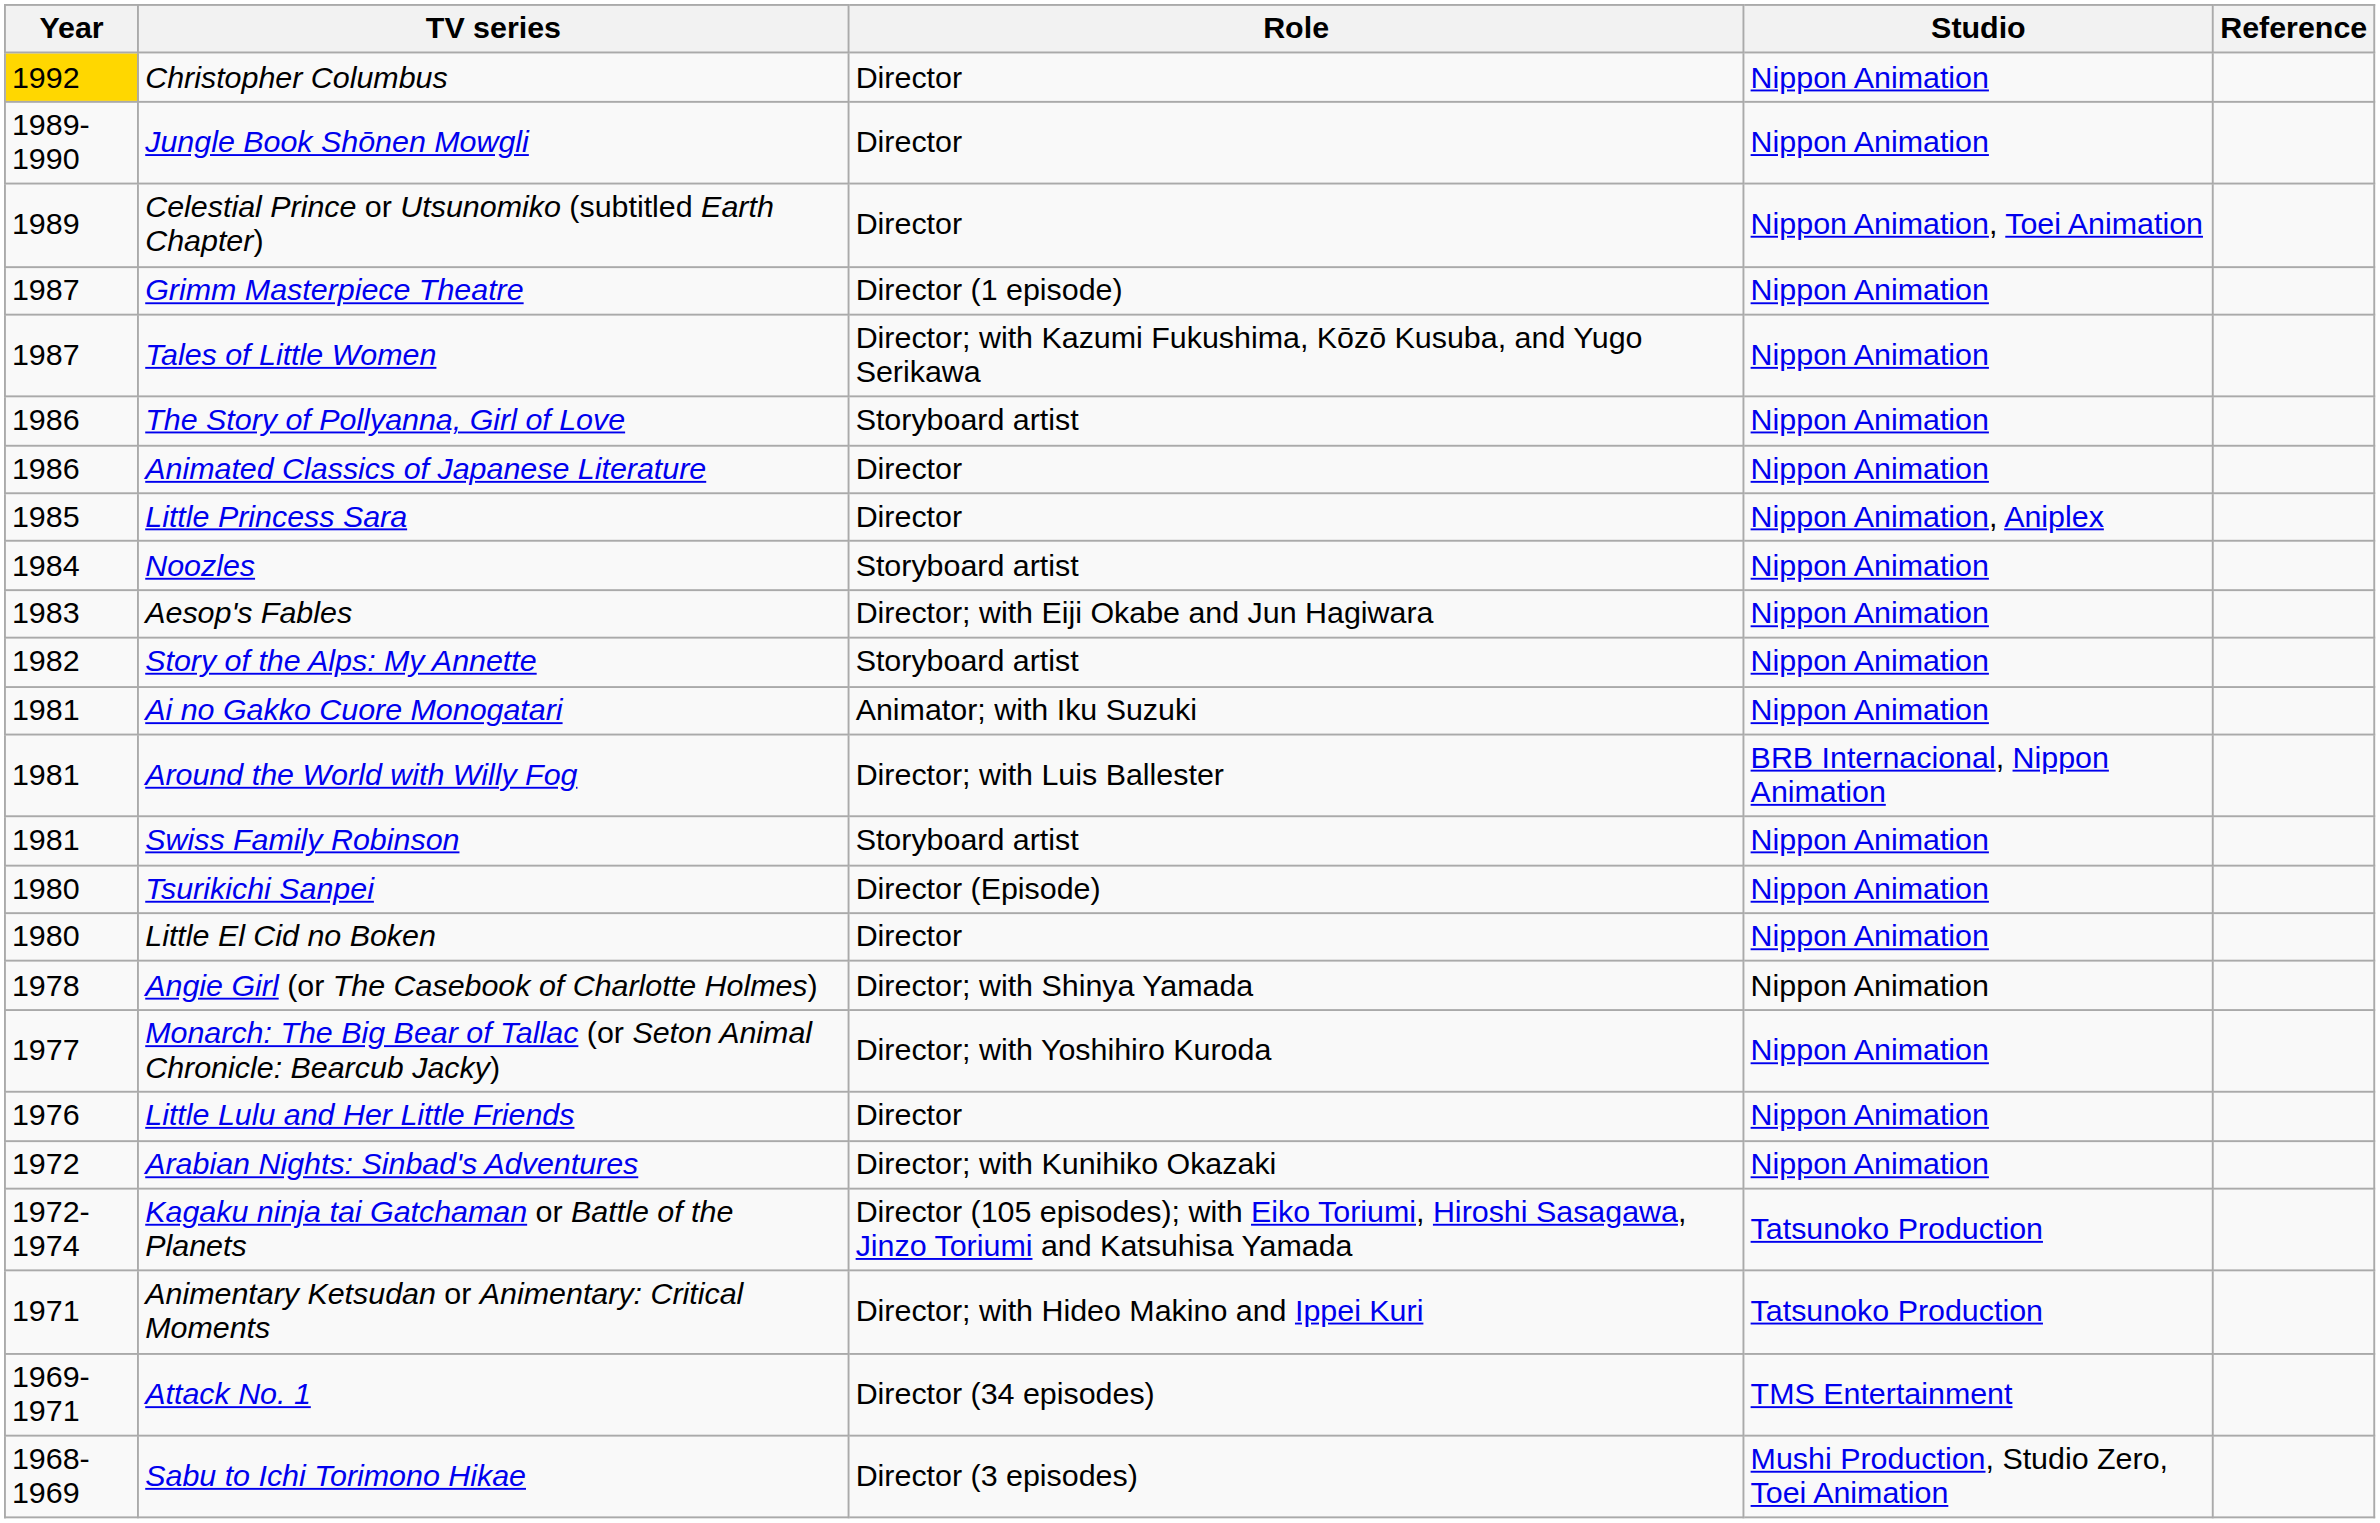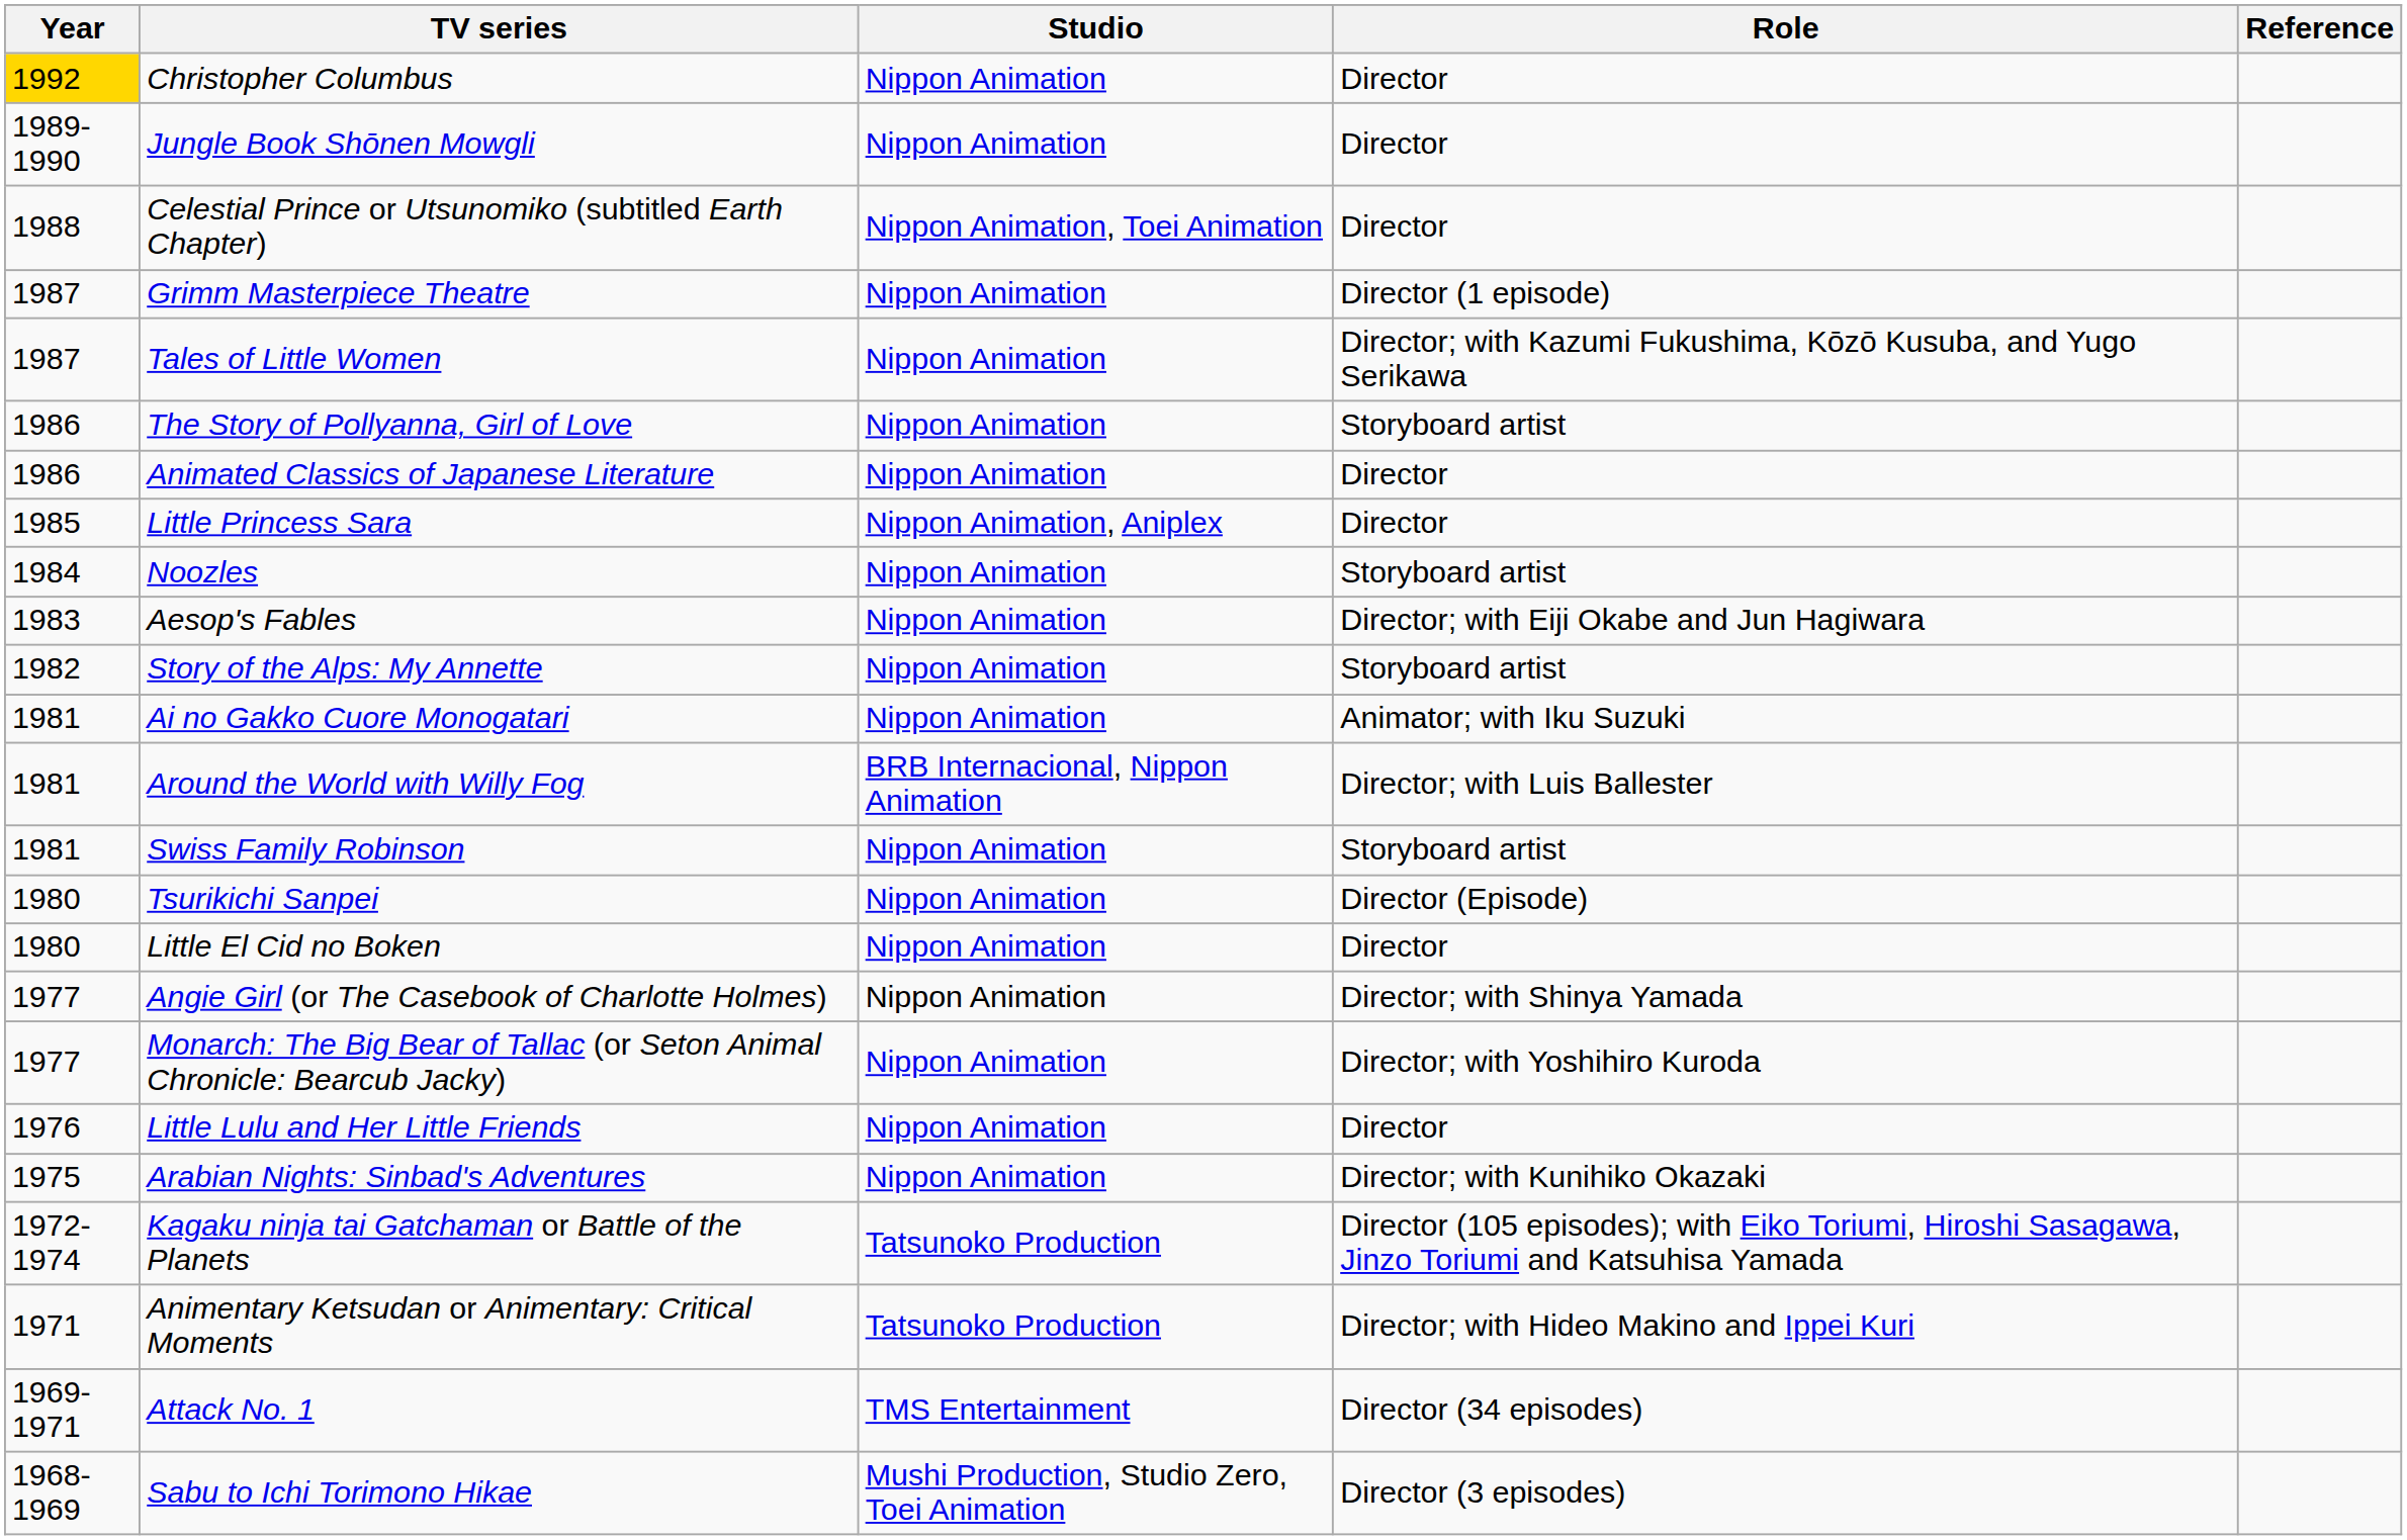 <table class="wikitable">
 <tr>
 <th>Year</th>
 <th>TV series</th>
+<th>Studio</th>
 <th>Role</th>
-<th>Studio</th>
 <th>Reference</th>
 </tr>
 <tr>
 <td style="background: gold;">1992</td>
 <td><em>Christopher Columbus</em></td>
+<td><a href='#'>Nippon Animation</a></td>
 <td>Director</td>
-<td><a href='#'>Nippon Animation</a></td>
 <td></td>
 </tr>
 <tr>
 <td>1989-1990</td>
 <td><em><a href='#'>Jungle Book Shōnen Mowgli</a></em></td>
+<td><a href='#'>Nippon Animation</a></td>
 <td>Director</td>
-<td><a href='#'>Nippon Animation</a></td>
 <td></td>
 </tr>
 <tr>
-<td>1989</td>
+<td>1988</td>
 <td><em>Celestial Prince</em> or <em>Utsunomiko</em> (subtitled <em>Earth Chapter</em>)</td>
+<td><a href='#'>Nippon Animation</a>, <a href='#'>Toei Animation</a></td>
 <td>Director</td>
-<td><a href='#'>Nippon Animation</a>, <a href='#'>Toei Animation</a></td>
 <td></td>
 </tr>
 <tr>
 <td>1987</td>
 <td><em><a href='#'>Grimm Masterpiece Theatre</a></em></td>
+<td><a href='#'>Nippon Animation</a></td>
 <td>Director (1 episode)</td>
-<td><a href='#'>Nippon Animation</a></td>
 <td></td>
 </tr>
 <tr>
 <td>1987</td>
 <td><em><a href='#'>Tales of Little Women</a></em></td>
+<td><a href='#'>Nippon Animation</a></td>
 <td>Director; with Kazumi Fukushima, Kōzō Kusuba, and Yugo Serikawa</td>
-<td><a href='#'>Nippon Animation</a></td>
 <td></td>
 </tr>
 <tr>
 <td>1986</td>
 <td><em><a href='#'>The Story of Pollyanna, Girl of Love</a></em></td>
+<td><a href='#'>Nippon Animation</a></td>
 <td>Storyboard artist</td>
-<td><a href='#'>Nippon Animation</a></td>
 <td></td>
 </tr>
 <tr>
 <td>1986</td>
 <td><em><a href='#'>Animated Classics of Japanese Literature</a></em></td>
+<td><a href='#'>Nippon Animation</a></td>
 <td>Director</td>
-<td><a href='#'>Nippon Animation</a></td>
 <td></td>
 </tr>
 <tr>
 <td>1985</td>
 <td><em><a href='#'>Little Princess Sara</a></em></td>
+<td><a href='#'>Nippon Animation</a>, <a href='#'>Aniplex</a></td>
 <td>Director</td>
-<td><a href='#'>Nippon Animation</a>, <a href='#'>Aniplex</a></td>
 <td></td>
 </tr>
 <tr>
 <td>1984</td>
 <td><em><a href='#'>Noozles</a></em></td>
+<td><a href='#'>Nippon Animation</a></td>
 <td>Storyboard artist</td>
-<td><a href='#'>Nippon Animation</a></td>
 <td></td>
 </tr>
 <tr>
 <td>1983</td>
 <td><em>Aesop's Fables</em></td>
+<td><a href='#'>Nippon Animation</a></td>
 <td>Director; with Eiji Okabe and Jun Hagiwara</td>
-<td><a href='#'>Nippon Animation</a></td>
 <td></td>
 </tr>
 <tr>
 <td>1982</td>
 <td><em><a href='#'>Story of the Alps: My Annette</a></em></td>
+<td><a href='#'>Nippon Animation</a></td>
 <td>Storyboard artist</td>
-<td><a href='#'>Nippon Animation</a></td>
 <td></td>
 </tr>
 <tr>
 <td>1981</td>
 <td><em><a href='#'>Ai no Gakko Cuore Monogatari</a></em></td>
+<td><a href='#'>Nippon Animation</a></td>
 <td>Animator; with Iku Suzuki</td>
-<td><a href='#'>Nippon Animation</a></td>
 <td></td>
 </tr>
 <tr>
 <td>1981</td>
 <td><em><a href='#'>Around the World with Willy Fog</a></em></td>
+<td><a href='#'>BRB Internacional</a>, <a href='#'>Nippon Animation</a></td>
 <td>Director; with Luis Ballester</td>
-<td><a href='#'>BRB Internacional</a>, <a href='#'>Nippon Animation</a></td>
 <td></td>
 </tr>
 <tr>
 <td>1981</td>
 <td><em><a href='#'>Swiss Family Robinson</a></em></td>
+<td><a href='#'>Nippon Animation</a></td>
 <td>Storyboard artist</td>
-<td><a href='#'>Nippon Animation</a></td>
 <td></td>
 </tr>
 <tr>
 <td>1980</td>
 <td><em><a href='#'>Tsurikichi Sanpei</a></em></td>
+<td><a href='#'>Nippon Animation</a></td>
 <td>Director (Episode)</td>
-<td><a href='#'>Nippon Animation</a></td>
 <td></td>
 </tr>
 <tr>
 <td>1980</td>
 <td><em>Little El Cid no Boken</em></td>
+<td><a href='#'>Nippon Animation</a></td>
 <td>Director</td>
-<td><a href='#'>Nippon Animation</a></td>
 <td></td>
 </tr>
 <tr>
-<td>1978</td>
+<td>1977</td>
 <td><em><a href='#'>Angie Girl</a></em> (or <em>The Casebook of Charlotte Holmes</em>)</td>
+<td>Nippon Animation</td>
 <td>Director; with Shinya Yamada</td>
-<td>Nippon Animation</td>
 <td></td>
 </tr>
 <tr>
 <td>1977</td>
 <td><em><a href='#'>Monarch: The Big Bear of Tallac</a></em> (or <em>Seton Animal Chronicle: Bearcub Jacky</em>)</td>
+<td><a href='#'>Nippon Animation</a></td>
 <td>Director; with Yoshihiro Kuroda</td>
-<td><a href='#'>Nippon Animation</a></td>
 <td></td>
 </tr>
 <tr>
 <td>1976</td>
 <td><em><a href='#'>Little Lulu and Her Little Friends</a></em></td>
+<td><a href='#'>Nippon Animation</a></td>
 <td>Director</td>
-<td><a href='#'>Nippon Animation</a></td>
 <td></td>
 </tr>
 <tr>
-<td>1972</td>
+<td>1975</td>
 <td><em><a href='#'>Arabian Nights: Sinbad's Adventures</a></em></td>
+<td><a href='#'>Nippon Animation</a></td>
 <td>Director; with Kunihiko Okazaki</td>
-<td><a href='#'>Nippon Animation</a></td>
 <td></td>
 </tr>
 <tr>
 <td>1972-1974</td>
 <td><em><a href='#'>Kagaku ninja tai Gatchaman</a></em> or <em>Battle of the Planets</em></td>
+<td><a href='#'>Tatsunoko Production</a></td>
 <td>Director (105 episodes); with <a href='#'>Eiko Toriumi</a>, <a href='#'>Hiroshi Sasagawa</a>, <a href='#'>Jinzo Toriumi</a> and Katsuhisa Yamada</td>
-<td><a href='#'>Tatsunoko Production</a></td>
 <td></td>
 </tr>
 <tr>
 <td>1971</td>
 <td><em>Animentary Ketsudan</em> or <em>Animentary: Critical Moments</em></td>
+<td><a href='#'>Tatsunoko Production</a></td>
 <td>Director; with Hideo Makino and <a href='#'>Ippei Kuri</a></td>
-<td><a href='#'>Tatsunoko Production</a></td>
 <td></td>
 </tr>
 <tr>
 <td>1969-1971</td>
 <td><em><a href='#'>Attack No. 1</a></em></td>
+<td><a href='#'>TMS Entertainment</a></td>
 <td>Director (34 episodes)</td>
-<td><a href='#'>TMS Entertainment</a></td>
 <td></td>
 </tr>
 <tr>
 <td>1968-1969</td>
 <td><em><a href='#'>Sabu to Ichi Torimono Hikae</a></em></td>
+<td><a href='#'>Mushi Production</a>, Studio Zero, <a href='#'>Toei Animation</a></td>
 <td>Director (3 episodes)</td>
-<td><a href='#'>Mushi Production</a>, Studio Zero, <a href='#'>Toei Animation</a></td>
 <td></td>
 </tr>
 </table>
